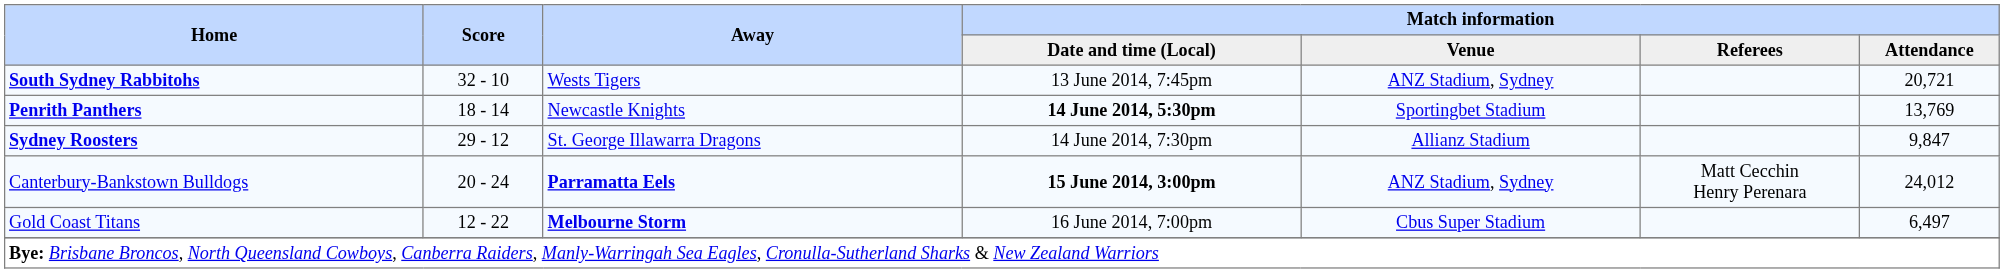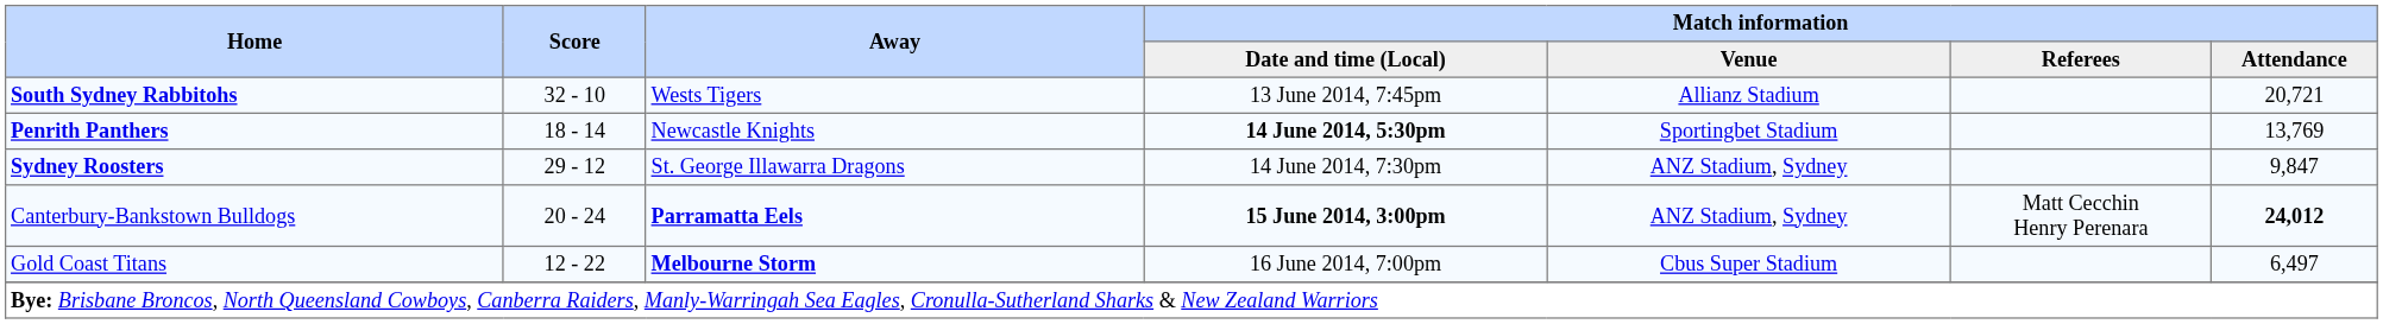 <table border="1" cellpadding="3" cellspacing="0" style="border-collapse:collapse; font-size:90%; width:100%;">
 <tr style="background:#c1d8ff;">
 <th rowspan="2" style="width:21%;">Home</th>
 <th rowspan="2" style="width:6%;">Score</th>
 <th rowspan="2" style="width:21%;">Away</th>
 <th colspan=6>Match information</th>
 </tr>
 <tr style="background:#efefef;">
 <th width=17%>Date and time (Local)</th>
 <th width=17%>Venue</th>
 <th width=11%>Referees</th>
 <th width=7%>Attendance</th>
 </tr>
 <tr style="text-align:center; background:#f5faff;">
 <td align=left> <strong><a href='#'>South Sydney Rabbitohs</a></strong></td>
 <td>32 - 10</td>
 <td align=left> <a href='#'>Wests Tigers</a></td>
 <td>13 June 2014, 7:45pm</td>
-<td><a href='#'>ANZ Stadium</a>, <a href='#'>Sydney</a></td>
+<td><a href='#'>Allianz Stadium</a></td>
 <td></td>
 <td>20,721</td>
 </tr>
 <tr style="text-align:center; background:#f5faff;">
 <td align=left> <strong><a href='#'>Penrith Panthers</a></strong></td>
 <td>18 - 14</td>
 <td align=left> <a href='#'>Newcastle Knights</a></td>
 <td><strong>14 June 2014, 5:30pm</strong></td>
 <td><a href='#'>Sportingbet Stadium</a></td>
 <td></td>
 <td>13,769</td>
 </tr>
 <tr style="text-align:center; background:#f5faff;">
 <td align=left> <strong><a href='#'>Sydney Roosters</a></strong></td>
 <td>29 - 12</td>
 <td align=left> <a href='#'>St. George Illawarra Dragons</a></td>
 <td>14 June 2014, 7:30pm</td>
-<td><a href='#'>Allianz Stadium</a></td>
+<td><a href='#'>ANZ Stadium</a>, <a href='#'>Sydney</a></td>
 <td></td>
 <td>9,847</td>
 </tr>
 <tr style="text-align:center; background:#f5faff;">
 <td align=left> <a href='#'>Canterbury-Bankstown Bulldogs</a></td>
 <td>20 - 24</td>
 <td align=left> <strong><a href='#'>Parramatta Eels</a></strong></td>
 <td><strong>15 June 2014, 3:00pm</strong></td>
 <td><a href='#'>ANZ Stadium</a>, <a href='#'>Sydney</a></td>
 <td>Matt Cecchin<br>Henry Perenara</td>
-<td>24,012</td>
+<td><strong>24,012</strong></td>
 </tr>
 <tr style="text-align:center; background:#f5faff;">
 <td align=left> <a href='#'>Gold Coast Titans</a></td>
 <td>12 - 22</td>
 <td align=left> <strong><a href='#'>Melbourne Storm</a></strong></td>
 <td>16 June 2014, 7:00pm</td>
 <td><a href='#'>Cbus Super Stadium</a></td>
 <td></td>
 <td>6,497</td>
 </tr>
 <tr style="text-align:center; background:#f5faff;">
 </tr>
 <tr>
 <td colspan="7" align="left"><strong>Bye:</strong> <em><a href='#'>Brisbane Broncos</a></em>, <em><a href='#'>North Queensland Cowboys</a></em>, <em><a href='#'>Canberra Raiders</a></em>, <em><a href='#'>Manly-Warringah Sea Eagles</a></em>, <em><a href='#'>Cronulla-Sutherland Sharks</a></em> & <em><a href='#'>New Zealand Warriors</a></em></td>
 </tr>
 </table>
